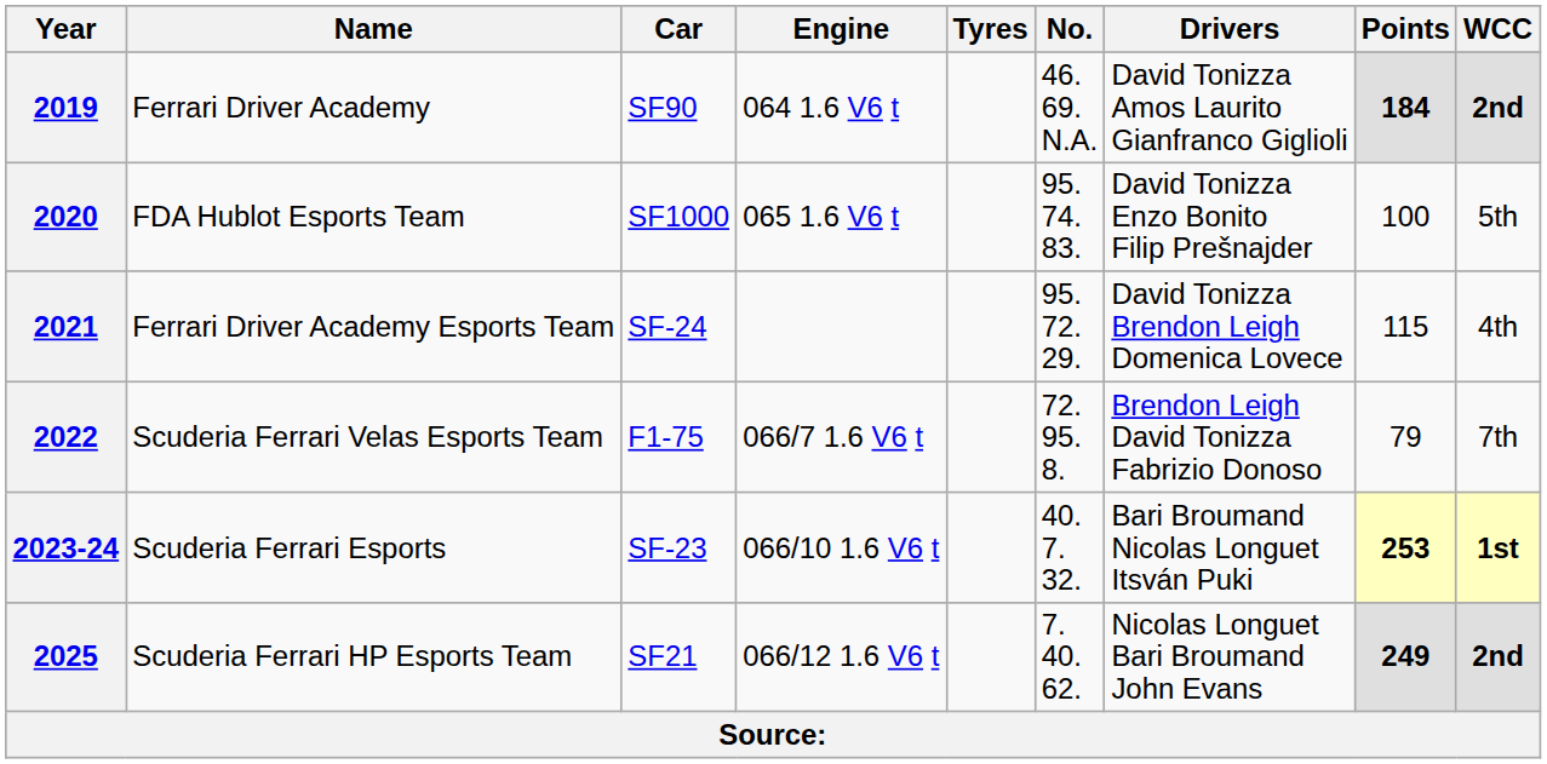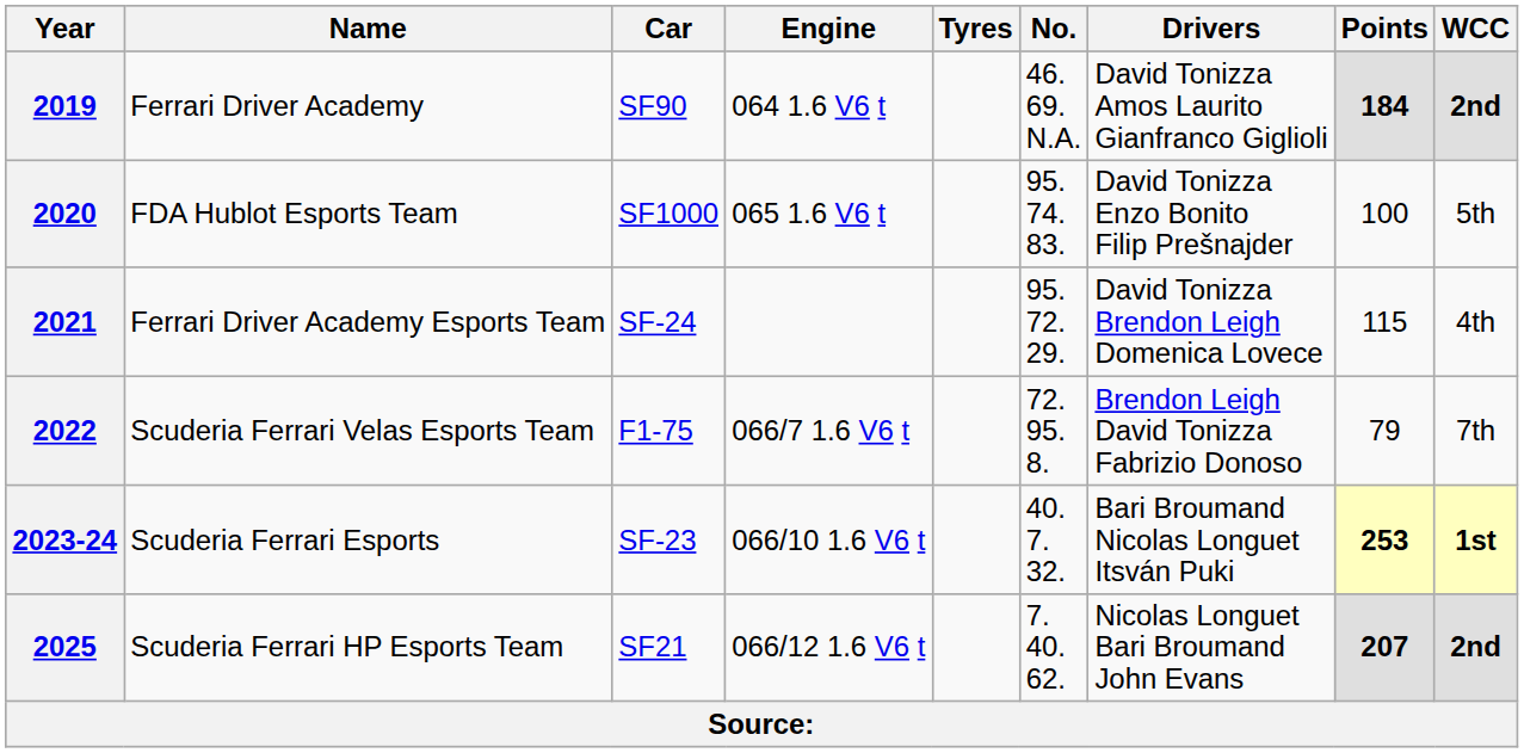 <table class="wikitable" style="font-size: 90%;">
 <tr>
 <th>Year</th>
 <th>Name</th>
 <th>Car</th>
 <th>Engine</th>
 <th>Tyres</th>
 <th>No.</th>
 <th>Drivers</th>
 <th>Points</th>
 <th>WCC</th>
 </tr>
 <tr>
 <th><a href='#'>2019</a></th>
 <td> Ferrari Driver Academy</td>
 <td align="left"><a href='#'>SF90</a></td>
 <td align="left">064 1.6 <a href='#'>V6</a> <a href='#'>t</a></td>
 <td align="center"></td>
 <td>46.<br>69.<br>N.A.</td>
 <td> David Tonizza<br> Amos Laurito<br> Gianfranco Giglioli</td>
 <td align="center" style="background:#DFDFDF;"><strong>184</strong></td>
 <td align="center" style="background:#DFDFDF;"><strong>2nd</strong></td>
 </tr>
 <tr>
 <th><a href='#'>2020</a></th>
 <td> FDA Hublot Esports Team</td>
 <td align="left"><a href='#'>SF1000</a></td>
 <td align="left">065 1.6 <a href='#'>V6</a> <a href='#'>t</a></td>
 <td align="center"></td>
 <td>95.<br>74.<br>83.</td>
 <td> David Tonizza<br> Enzo Bonito<br> Filip Prešnajder</td>
 <td align="center" style="background:#;">100</td>
 <td align="center" style="background:#;">5th</td>
 </tr>
 <tr>
 <th><a href='#'>2021</a></th>
 <td align="left"> Ferrari Driver Academy Esports Team</td>
 <td align="left"><a href='#'>SF-24</a></td>
 <td align="left"></td>
 <td align="center"></td>
 <td>95.<br>72.<br>29.</td>
 <td> David Tonizza<br> <a href='#'>Brendon Leigh</a><br> Domenica Lovece</td>
 <td align="center" style="background:#;">115</td>
 <td align="center" style="background:#;">4th</td>
 </tr>
 <tr>
 <th><a href='#'>2022</a></th>
 <td align="left"> Scuderia Ferrari Velas Esports Team</td>
 <td align="left"><a href='#'>F1-75</a></td>
 <td align="left">066/7 1.6 <a href='#'>V6</a> <a href='#'>t</a></td>
 <td align="center"></td>
 <td>72.<br>95.<br>8.</td>
 <td> <a href='#'>Brendon Leigh</a><br> David Tonizza<br> Fabrizio Donoso</td>
 <td align="center" style="background:#;">79</td>
 <td align="center" style="background:#;">7th</td>
 </tr>
 <tr>
 <th><a href='#'>2023-24</a></th>
 <td align="left"> Scuderia Ferrari Esports</td>
 <td align="left"><a href='#'>SF-23</a></td>
 <td align="left">066/10 1.6 <a href='#'>V6</a> <a href='#'>t</a></td>
 <td align="center"></td>
 <td>40.<br>7.<br>32.</td>
 <td> Bari Broumand<br> Nicolas Longuet<br> Itsván Puki</td>
 <td align="center" style="background:#FFFFBF;"><strong>253</strong></td>
 <td align="center" style="background:#FFFFBF;"><strong>1st</strong></td>
 </tr>
 <tr>
 <th><a href='#'>2025</a></th>
 <td align="left"> Scuderia Ferrari HP Esports Team</td>
 <td align="left"><a href='#'>SF21</a></td>
 <td align="left">066/12 1.6 <a href='#'>V6</a> <a href='#'>t</a></td>
 <td align="center"></td>
 <td>7.<br>40.<br>62.</td>
 <td> Nicolas Longuet<br> Bari Broumand<br> John Evans</td>
-<td align="center" style="background:#DFDFDF;"><strong>249</strong></td>
+<td align="center" style="background:#DFDFDF;"><strong>207</strong></td>
 <td align="center" style="background:#DFDFDF;"><strong>2nd</strong></td>
 </tr>
 <tr>
 <th colspan="9">Source:</th>
 </tr>
 </table>
